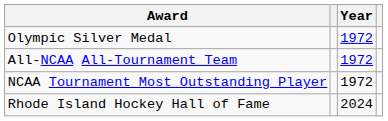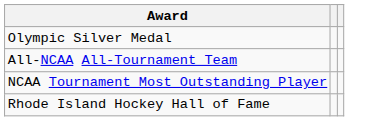 <table class="wikitable">
 <tr>
 <th>Award</th>
 <th></th>
-<th>Year</th>
 <th></th>
 </tr>
 <tr>
 <td>Olympic Silver Medal</td>
 <td></td>
-<td><a href='#'>1972</a></td>
 <td></td>
 </tr>
 <tr>
 <td>All-<a href='#'>NCAA</a> <a href='#'>All-Tournament Team</a></td>
 <td></td>
-<td><a href='#'>1972</a></td>
 <td></td>
 </tr>
 <tr>
 <td>NCAA <a href='#'>Tournament Most Outstanding Player</a></td>
 <td></td>
-<td>1972</td>
 <td></td>
 </tr>
 <tr>
 <td>Rhode Island Hockey Hall of Fame</td>
 <td></td>
-<td>2024</td>
 <td></td>
 </tr>
 </table>
